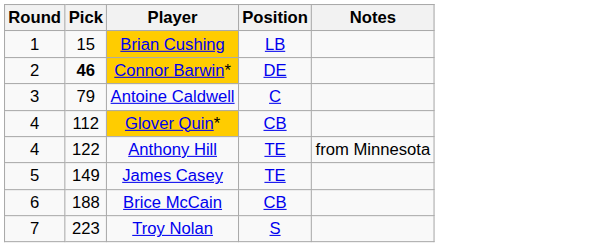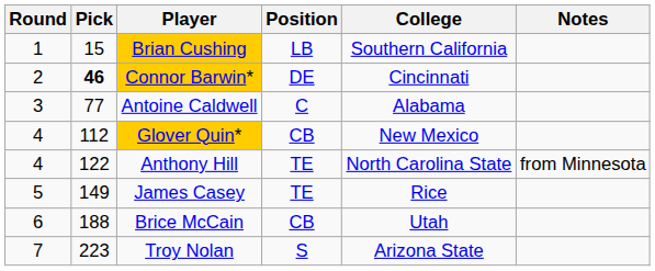 <table class="wikitable" style="text-align:center">
 <tr>
 <th>Round</th>
 <th>Pick</th>
 <th>Player</th>
 <th>Position</th>
+<th>College</th>
 <th>Notes</th>
 </tr>
 <tr>
 <td>1</td>
 <td>15</td>
 <td style="background:#fc0;"><a href='#'>Brian Cushing</a></td>
 <td><a href='#'>LB</a></td>
+<td><a href='#'>Southern California</a></td>
 <td></td>
 </tr>
 <tr>
 <td>2</td>
 <td><strong>46</strong></td>
 <td style="background:#fc0;"><a href='#'>Connor Barwin</a>*</td>
 <td><a href='#'>DE</a></td>
+<td><a href='#'>Cincinnati</a></td>
 <td></td>
 </tr>
 <tr>
 <td>3</td>
-<td>79</td>
+<td>77</td>
 <td><a href='#'>Antoine Caldwell</a></td>
 <td><a href='#'>C</a></td>
+<td><a href='#'>Alabama</a></td>
 <td></td>
 </tr>
 <tr>
 <td>4</td>
 <td>112</td>
 <td style="background:#fc0;"><a href='#'>Glover Quin</a>*</td>
 <td><a href='#'>CB</a></td>
+<td><a href='#'>New Mexico</a></td>
 <td></td>
 </tr>
 <tr>
 <td>4</td>
 <td>122</td>
 <td><a href='#'>Anthony Hill</a></td>
 <td><a href='#'>TE</a></td>
+<td><a href='#'>North Carolina State</a></td>
 <td>from Minnesota</td>
 </tr>
 <tr>
 <td>5</td>
 <td>149</td>
 <td><a href='#'>James Casey</a></td>
 <td><a href='#'>TE</a></td>
+<td><a href='#'>Rice</a></td>
 <td></td>
 </tr>
 <tr>
 <td>6</td>
 <td>188</td>
 <td><a href='#'>Brice McCain</a></td>
 <td><a href='#'>CB</a></td>
+<td><a href='#'>Utah</a></td>
 <td></td>
 </tr>
 <tr>
 <td>7</td>
 <td>223</td>
 <td><a href='#'>Troy Nolan</a></td>
 <td><a href='#'>S</a></td>
+<td><a href='#'>Arizona State</a></td>
 <td></td>
 </tr>
 </table>
